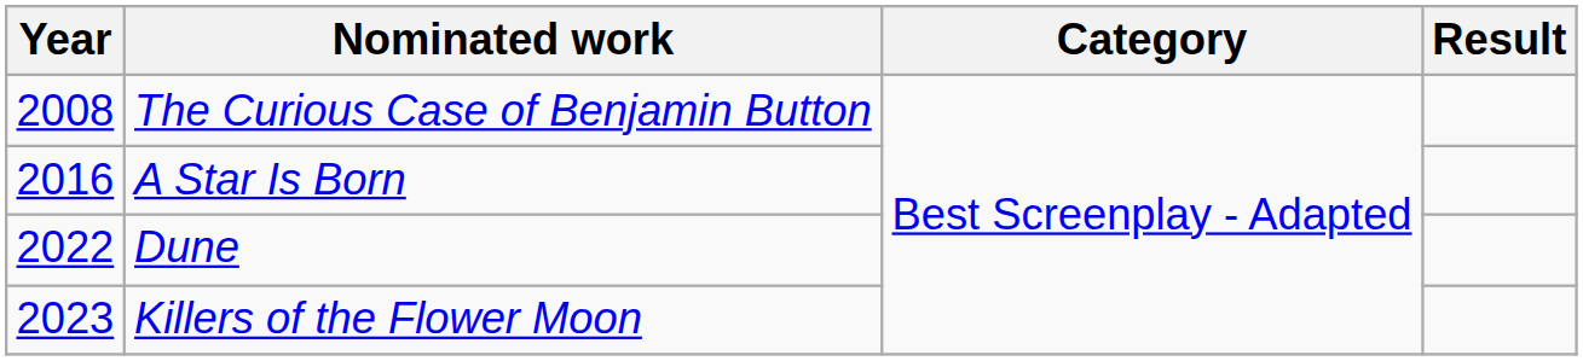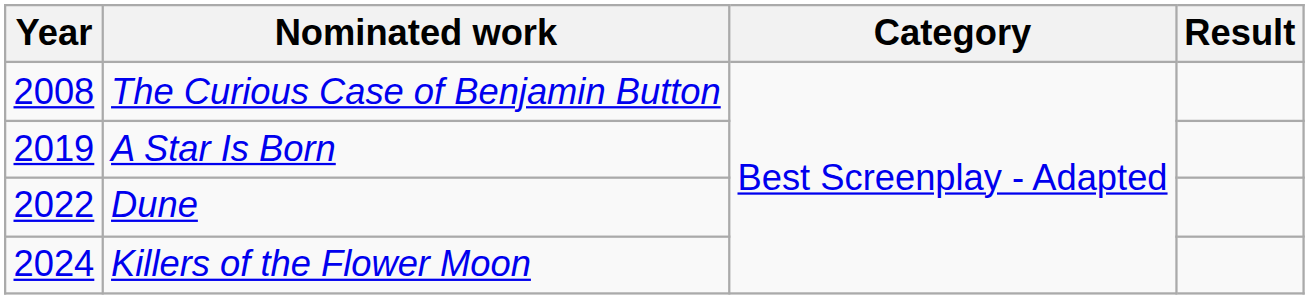 <table class="wikitable">
 <tr>
 <th>Year</th>
 <th>Nominated work</th>
 <th>Category</th>
 <th>Result</th>
 </tr>
 <tr>
 <td><a href='#'>2008</a></td>
 <td><em><a href='#'>The Curious Case of Benjamin Button</a></em></td>
 <td rowspan=4><a href='#'>Best Screenplay - Adapted</a></td>
 <td></td>
 </tr>
 <tr>
-<td><a href='#'>2016</a></td>
+<td><a href='#'>2019</a></td>
 <td><em><a href='#'>A Star Is Born</a></em></td>
 <td></td>
 </tr>
 <tr>
 <td><a href='#'>2022</a></td>
 <td><em><a href='#'>Dune</a></em></td>
 <td></td>
 </tr>
 <tr>
-<td><a href='#'>2023</a></td>
+<td><a href='#'>2024</a></td>
 <td><em><a href='#'>Killers of the Flower Moon</a></em></td>
 <td></td>
 </tr>
 </table>
